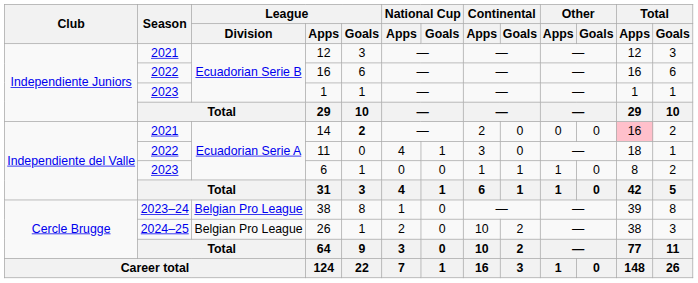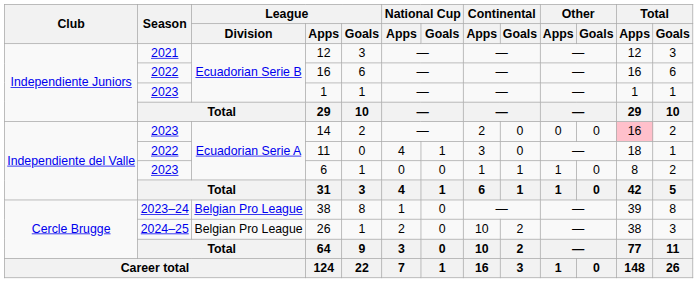 <table class="wikitable" style="text-align:center">
 <tr>
 <th rowspan="2">Club</th>
 <th rowspan="2">Season</th>
 <th colspan="3">League</th>
 <th colspan="2">National Cup</th>
 <th colspan="2">Continental</th>
 <th colspan="2">Other</th>
 <th colspan="2">Total</th>
 </tr>
 <tr>
 <th>Division</th>
 <th>Apps</th>
 <th>Goals</th>
 <th>Apps</th>
 <th>Goals</th>
 <th>Apps</th>
 <th>Goals</th>
 <th>Apps</th>
 <th>Goals</th>
 <th>Apps</th>
 <th>Goals</th>
 </tr>
 <tr>
 <td rowspan="4"><a href='#'>Independiente Juniors</a></td>
 <td><a href='#'>2021</a></td>
 <td rowspan="3"><a href='#'>Ecuadorian Serie B</a></td>
 <td>12</td>
 <td>3</td>
 <td colspan="2">—</td>
 <td colspan="2">—</td>
 <td colspan="2">—</td>
 <td>12</td>
 <td>3</td>
 </tr>
 <tr>
 <td><a href='#'>2022</a></td>
 <td>16</td>
 <td>6</td>
 <td colspan="2">—</td>
 <td colspan="2">—</td>
 <td colspan="2">—</td>
 <td>16</td>
 <td>6</td>
 </tr>
 <tr>
 <td><a href='#'>2023</a></td>
 <td>1</td>
 <td>1</td>
 <td colspan="2">—</td>
 <td colspan="2">—</td>
 <td colspan="2">—</td>
 <td>1</td>
 <td>1</td>
 </tr>
 <tr>
 <th colspan="2">Total</th>
 <th>29</th>
 <th>10</th>
 <th colspan="2">—</th>
 <th colspan="2">—</th>
 <th colspan="2">—</th>
 <th>29</th>
 <th>10</th>
 </tr>
 <tr>
 <td rowspan="4"><a href='#'>Independiente del Valle</a></td>
-<td><a href='#'>2021</a></td>
+<td><a href='#'>2023</a></td>
 <td rowspan="3"><a href='#'>Ecuadorian Serie A</a></td>
 <td>14</td>
-<td><strong>2</strong></td>
+<td>2</td>
 <td colspan="2">—</td>
 <td>2</td>
 <td>0</td>
 <td>0</td>
 <td>0</td>
 <td style="background: pink;">16</td>
 <td>2</td>
 </tr>
 <tr>
 <td><a href='#'>2022</a></td>
 <td>11</td>
 <td>0</td>
 <td>4</td>
 <td>1</td>
 <td>3</td>
 <td>0</td>
 <td colspan="2">—</td>
 <td>18</td>
 <td>1</td>
 </tr>
 <tr>
 <td><a href='#'>2023</a></td>
 <td>6</td>
 <td>1</td>
 <td>0</td>
 <td>0</td>
 <td>1</td>
 <td>1</td>
 <td>1</td>
 <td>0</td>
 <td>8</td>
 <td>2</td>
 </tr>
 <tr>
 <th colspan="2">Total</th>
 <th>31</th>
 <th>3</th>
 <th>4</th>
 <th>1</th>
 <th>6</th>
 <th>1</th>
 <th>1</th>
 <th>0</th>
 <th>42</th>
 <th>5</th>
 </tr>
 <tr>
 <td rowspan="3"><a href='#'>Cercle Brugge</a></td>
 <td><a href='#'>2023–24</a></td>
 <td><a href='#'>Belgian Pro League</a></td>
 <td>38</td>
 <td>8</td>
 <td>1</td>
 <td>0</td>
 <td colspan="2">—</td>
 <td colspan="2">—</td>
 <td>39</td>
 <td>8</td>
 </tr>
 <tr>
 <td><a href='#'>2024–25</a></td>
 <td>Belgian Pro League</td>
 <td>26</td>
 <td>1</td>
 <td>2</td>
 <td>0</td>
 <td>10</td>
 <td>2</td>
 <td colspan="2">—</td>
 <td>38</td>
 <td>3</td>
 </tr>
 <tr>
 <th colspan="2">Total</th>
 <th>64</th>
 <th>9</th>
 <th>3</th>
 <th>0</th>
 <th>10</th>
 <th>2</th>
 <th colspan="2">—</th>
 <th>77</th>
 <th>11</th>
 </tr>
 <tr>
 <th colspan="3">Career total</th>
 <th>124</th>
 <th>22</th>
 <th>7</th>
 <th>1</th>
 <th>16</th>
 <th>3</th>
 <th>1</th>
 <th>0</th>
 <th>148</th>
 <th>26</th>
 </tr>
 </table>
